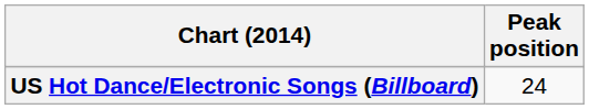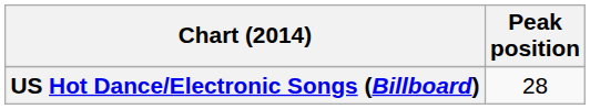 <table class="wikitable sortable plainrowheaders" style="text-align:center">
 <tr>
 <th scope="col">Chart (2014)</th>
 <th scope="col">Peak<br>position</th>
 </tr>
 <tr>
 </tr>
 <tr>
 </tr>
 <tr>
 </tr>
 <tr>
 </tr>
 <tr>
 </tr>
 <tr>
 <th scope="row">US <a href='#'>Hot Dance/Electronic Songs</a> (<em><a href='#'>Billboard</a></em>)</th>
-<td>24</td>
+<td>28</td>
 </tr>
 </table>
